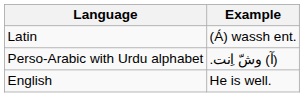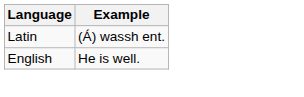 <table class="wikitable">
 <tr>
 <th>Language</th>
 <th>Example</th>
 </tr>
 <tr>
 <td>Latin</td>
 <td>(Á) wassh ent.</td>
 </tr>
 <tr>
-<td>Perso-Arabic with Urdu alphabet</td>
-<td>.آ) وشّ اِنت)</td>
-</tr>
-<tr>
 <td>English</td>
 <td>He is well.</td>
 </tr>
 </table>
